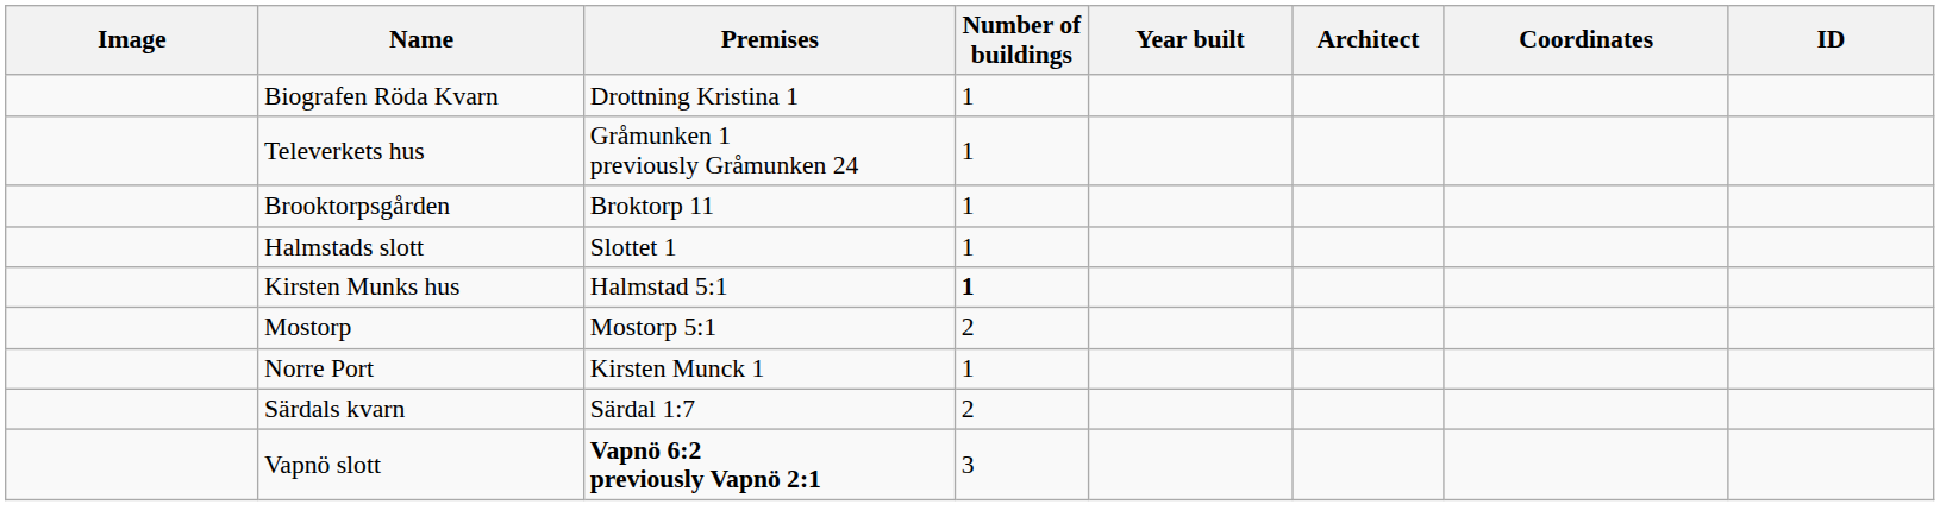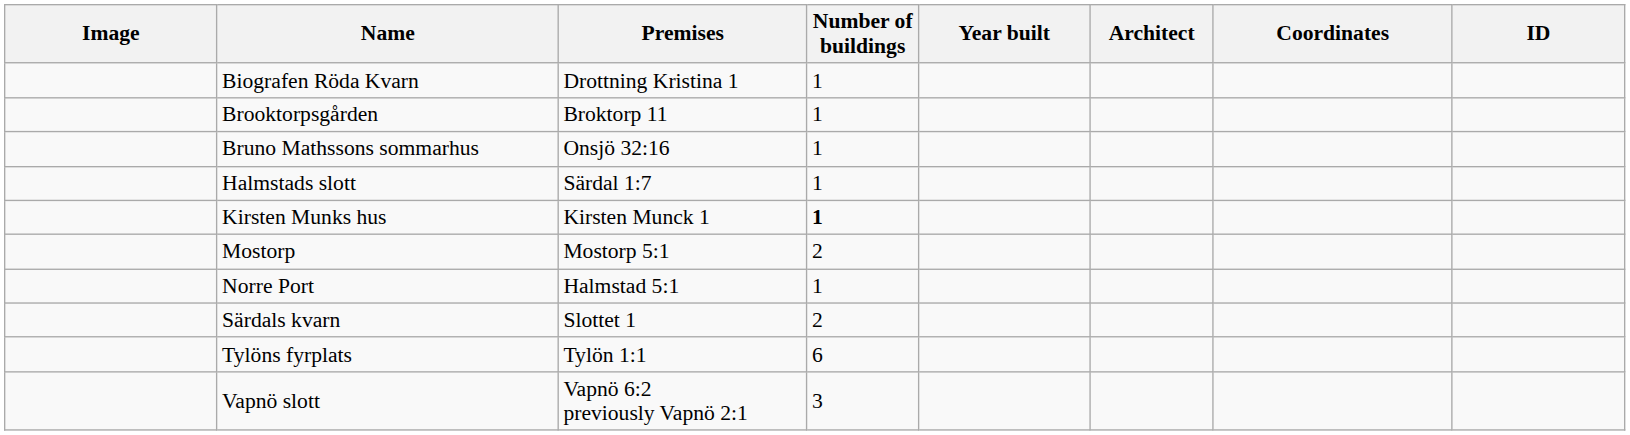 <table class="wikitable" width="95%">
 <tr>
 <th width="150">Image</th>
 <th>Name</th>
 <th>Premises</th>
 <th width="75">Number of<br>buildings</th>
 <th width="120">Year built</th>
 <th>Architect</th>
 <th width="170">Coordinates</th>
 <th width="120">ID</th>
 </tr>
 <tr>
 <td></td>
 <td Röda Kvarn, Halmstad>Biografen Röda Kvarn</td>
 <td>Drottning Kristina 1</td>
 <td>1</td>
 <td></td>
 <td></td>
 <td></td>
 <td></td>
 </tr>
 <tr>
 <td></td>
-<td Televerkets hus, Halmstad>Televerkets hus</td>
-<td>Gråmunken 1<br>previously Gråmunken 24</td>
-<td>1</td>
-<td></td>
-<td></td>
-<td></td>
-<td></td>
-</tr>
-<tr>
-<td></td>
 <td>Brooktorpsgården</td>
 <td>Broktorp 11</td>
 <td>1</td>
 <td></td>
 <td></td>
 <td></td>
 <td></td>
 </tr>
 <tr>
 <td></td>
+<td>Bruno Mathssons sommarhus</td>
+<td>Onsjö 32:16</td>
+<td>1</td>
+<td></td>
+<td></td>
+<td></td>
+<td></td>
+</tr>
+<tr>
+<td></td>
 <td>Halmstads slott</td>
-<td>Slottet 1</td>
+<td>Särdal 1:7</td>
 <td>1</td>
 <td></td>
 <td></td>
 <td></td>
 <td></td>
 </tr>
 <tr>
 <td></td>
 <td>Kirsten Munks hus</td>
-<td>Halmstad 5:1</td>
+<td>Kirsten Munck 1</td>
 <td><strong>1</strong></td>
 <td></td>
 <td></td>
 <td></td>
 <td></td>
 </tr>
 <tr>
 <td></td>
 <td>Mostorp</td>
 <td>Mostorp 5:1</td>
 <td>2</td>
 <td></td>
 <td></td>
 <td></td>
 <td></td>
 </tr>
 <tr>
 <td></td>
 <td>Norre Port</td>
-<td>Kirsten Munck 1</td>
+<td>Halmstad 5:1</td>
 <td>1</td>
 <td></td>
 <td></td>
 <td></td>
 <td></td>
 </tr>
 <tr>
 <td></td>
 <td>Särdals kvarn</td>
-<td>Särdal 1:7</td>
+<td>Slottet 1</td>
 <td>2</td>
 <td></td>
 <td></td>
 <td></td>
 <td></td>
 </tr>
 <tr>
 <td></td>
+<td>Tylöns fyrplats</td>
+<td>Tylön 1:1</td>
+<td>6</td>
+<td></td>
+<td></td>
+<td></td>
+<td></td>
+</tr>
+<tr>
+<td></td>
 <td>Vapnö slott</td>
-<td><strong>Vapnö 6:2<br>previously Vapnö 2:1</strong></td>
+<td>Vapnö 6:2<br>previously Vapnö 2:1</td>
 <td>3</td>
 <td></td>
 <td></td>
 <td></td>
 <td></td>
 </tr>
 </table>
